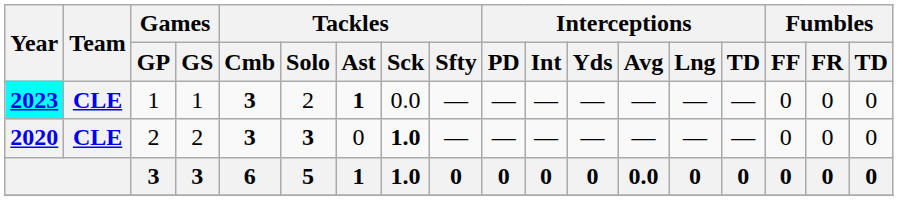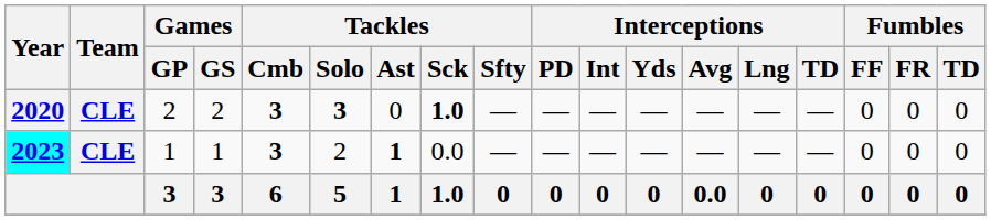 <table class="wikitable" style="text-align:center;">
 <tr>
 <th rowspan="2">Year</th>
 <th rowspan="2">Team</th>
 <th colspan="2">Games</th>
 <th colspan="5">Tackles</th>
 <th colspan="6">Interceptions</th>
 <th colspan="3">Fumbles</th>
 </tr>
 <tr>
 <th>GP</th>
 <th>GS</th>
 <th>Cmb</th>
 <th>Solo</th>
 <th>Ast</th>
 <th>Sck</th>
 <th>Sfty</th>
 <th>PD</th>
 <th>Int</th>
 <th>Yds</th>
 <th>Avg</th>
 <th>Lng</th>
 <th>TD</th>
 <th>FF</th>
 <th>FR</th>
 <th>TD</th>
 </tr>
 <tr>
-<th style="background:#0ff;"><a href='#'>2023</a></th>
+<th><a href='#'>2020</a></th>
 <th><a href='#'>CLE</a></th>
-<td>1</td>
-<td>1</td>
+<td>2</td>
+<td>2</td>
 <td><strong>3</strong></td>
-<td>2</td>
-<td><strong>1</strong></td>
-<td>0.0</td>
+<td><strong>3</strong></td>
+<td>0</td>
+<td><strong>1.0</strong></td>
 <td>—</td>
 <td>—</td>
 <td>—</td>
 <td>—</td>
 <td>—</td>
 <td>—</td>
 <td>—</td>
 <td>0</td>
 <td>0</td>
 <td>0</td>
 </tr>
 <tr>
-<th><a href='#'>2020</a></th>
+<th style="background:#0ff;"><a href='#'>2023</a></th>
 <th><a href='#'>CLE</a></th>
+<td>1</td>
+<td>1</td>
+<td><strong>3</strong></td>
 <td>2</td>
-<td>2</td>
-<td><strong>3</strong></td>
-<td><strong>3</strong></td>
-<td>0</td>
-<td><strong>1.0</strong></td>
+<td><strong>1</strong></td>
+<td>0.0</td>
 <td>—</td>
 <td>—</td>
 <td>—</td>
 <td>—</td>
 <td>—</td>
 <td>—</td>
 <td>—</td>
 <td>0</td>
 <td>0</td>
 <td>0</td>
 </tr>
 <tr>
 <th colspan="2"></th>
 <th>3</th>
 <th>3</th>
 <th>6</th>
 <th>5</th>
 <th>1</th>
 <th>1.0</th>
 <th>0</th>
 <th>0</th>
 <th>0</th>
 <th>0</th>
 <th>0.0</th>
 <th>0</th>
 <th>0</th>
 <th>0</th>
 <th>0</th>
 <th>0</th>
 </tr>
 <tr>
 </tr>
 </table>
